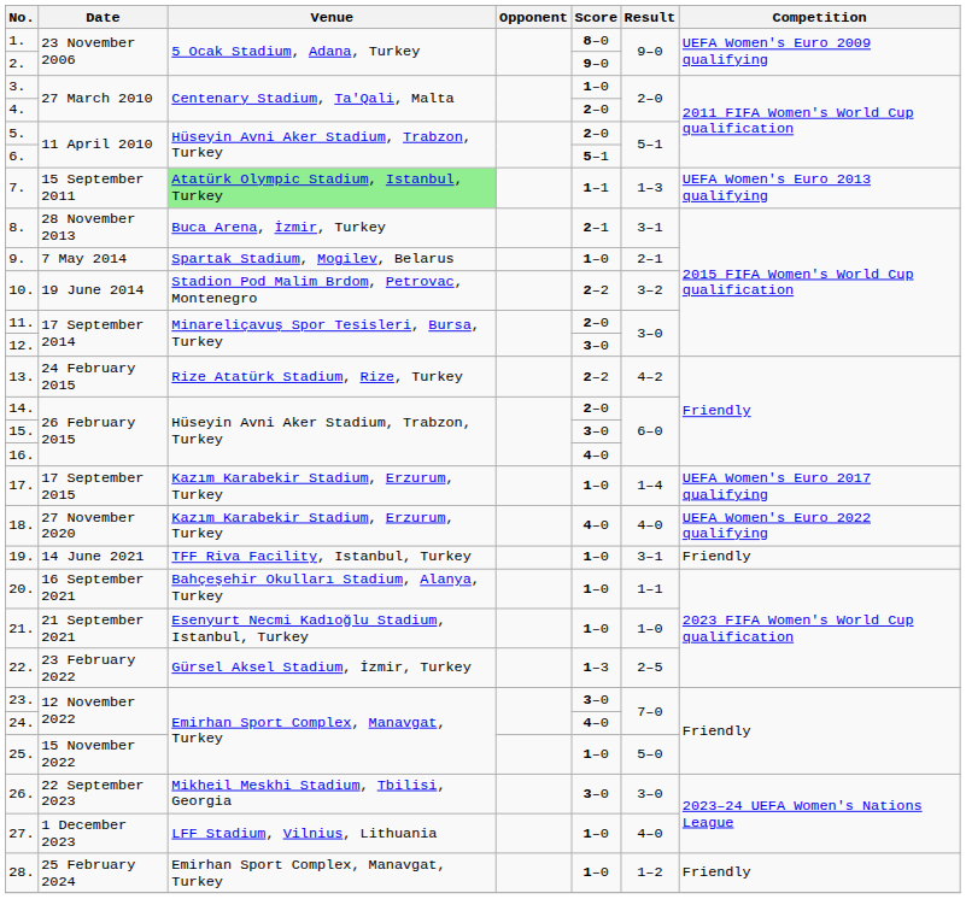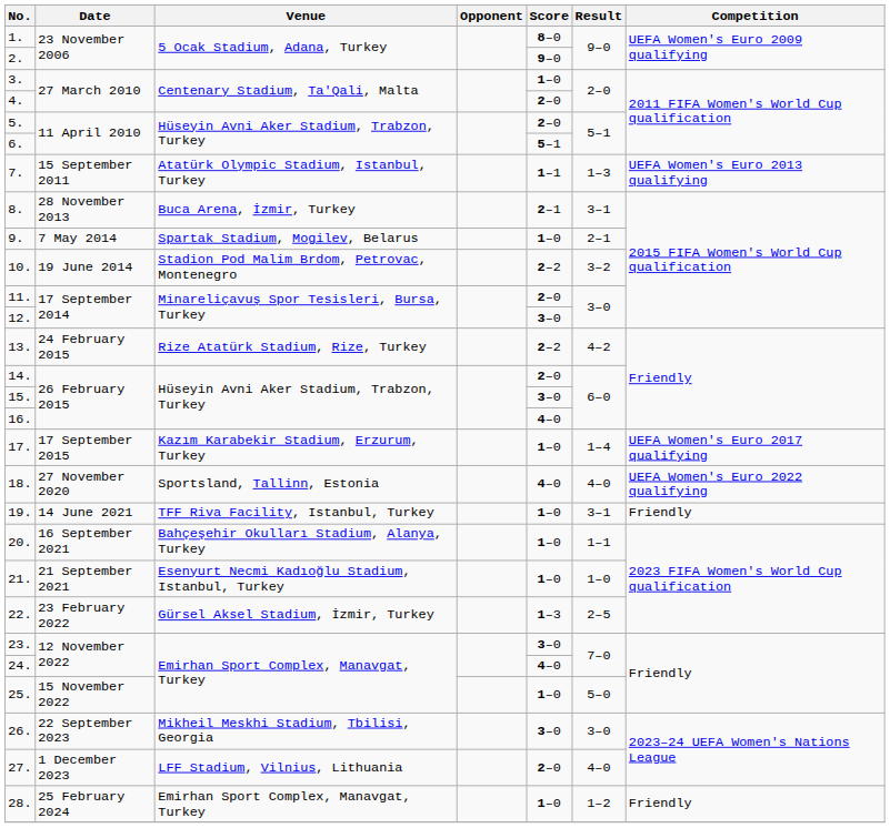 <table class="wikitable">
 <tr>
 <th>No.</th>
 <th>Date</th>
 <th>Venue</th>
 <th>Opponent</th>
 <th>Score</th>
 <th>Result</th>
 <th>Competition</th>
 </tr>
 <tr>
 <td>1.</td>
 <td rowspan=2>23 November 2006</td>
 <td rowspan=2><a href='#'>5 Ocak Stadium</a>, <a href='#'>Adana</a>, Turkey</td>
 <td rowspan=2></td>
 <td align=center><strong>8</strong>–0</td>
 <td rowspan=2 align=center>9–0</td>
 <td rowspan=2><a href='#'>UEFA Women's Euro 2009 qualifying</a></td>
 </tr>
 <tr>
 <td>2.</td>
 <td align=center><strong>9</strong>–0</td>
 </tr>
 <tr>
 <td>3.</td>
 <td rowspan=2>27 March 2010</td>
 <td rowspan=2><a href='#'>Centenary Stadium</a>, <a href='#'>Ta'Qali</a>, Malta</td>
 <td rowspan=2></td>
 <td align=center><strong>1</strong>–0</td>
 <td rowspan=2 align=center>2–0</td>
 <td rowspan=4><a href='#'>2011 FIFA Women's World Cup qualification</a></td>
 </tr>
 <tr>
 <td>4.</td>
 <td align=center><strong>2</strong>–0</td>
 </tr>
 <tr>
 <td>5.</td>
 <td rowspan=2>11 April 2010</td>
 <td rowspan=2><a href='#'>Hüseyin Avni Aker Stadium</a>, <a href='#'>Trabzon</a>, Turkey</td>
 <td rowspan=2></td>
 <td align=center><strong>2</strong>–0</td>
 <td rowspan=2 align=center>5–1</td>
 </tr>
 <tr>
 <td>6.</td>
 <td align=center><strong>5</strong>–1</td>
 </tr>
 <tr>
 <td>7.</td>
 <td>15 September 2011</td>
-<td style="background: lightgreen;"><a href='#'>Atatürk Olympic Stadium</a>, <a href='#'>Istanbul</a>, Turkey</td>
+<td><a href='#'>Atatürk Olympic Stadium</a>, <a href='#'>Istanbul</a>, Turkey</td>
 <td></td>
 <td align=center><strong>1</strong>–1</td>
 <td align=center>1–3</td>
 <td><a href='#'>UEFA Women's Euro 2013 qualifying</a></td>
 </tr>
 <tr>
 <td>8.</td>
 <td>28 November 2013</td>
 <td><a href='#'>Buca Arena</a>, <a href='#'>İzmir</a>, Turkey</td>
 <td></td>
 <td align=center><strong>2</strong>–1</td>
 <td align=center>3–1</td>
 <td rowspan=5><a href='#'>2015 FIFA Women's World Cup qualification</a></td>
 </tr>
 <tr>
 <td>9.</td>
 <td>7 May 2014</td>
 <td><a href='#'>Spartak Stadium</a>, <a href='#'>Mogilev</a>, Belarus</td>
 <td></td>
 <td align=center><strong>1</strong>–0</td>
 <td align=center>2–1</td>
 </tr>
 <tr>
 <td>10.</td>
 <td>19 June 2014</td>
 <td><a href='#'>Stadion Pod Malim Brdom</a>, <a href='#'>Petrovac</a>, Montenegro</td>
 <td></td>
 <td align=center><strong>2</strong>–2</td>
 <td align=center>3–2</td>
 </tr>
 <tr>
 <td>11.</td>
 <td rowspan=2>17 September 2014</td>
 <td rowspan=2><a href='#'>Minareliçavuş Spor Tesisleri</a>, <a href='#'>Bursa</a>, Turkey</td>
 <td rowspan=2></td>
 <td align=center><strong>2</strong>–0</td>
 <td rowspan=2 align=center>3–0</td>
 </tr>
 <tr>
 <td>12.</td>
 <td align=center><strong>3</strong>–0</td>
 </tr>
 <tr>
 <td>13.</td>
 <td>24 February 2015</td>
 <td><a href='#'>Rize Atatürk Stadium</a>, <a href='#'>Rize</a>, Turkey</td>
 <td></td>
 <td align=center><strong>2</strong>–2</td>
 <td align=center>4–2</td>
 <td rowspan=4><a href='#'>Friendly</a></td>
 </tr>
 <tr>
 <td>14.</td>
 <td rowspan=3>26 February 2015</td>
 <td rowspan=3>Hüseyin Avni Aker Stadium, Trabzon, Turkey</td>
 <td rowspan=3></td>
 <td align=center><strong>2</strong>–0</td>
 <td rowspan=3 align=center>6–0</td>
 </tr>
 <tr>
 <td>15.</td>
 <td align=center><strong>3</strong>–0</td>
 </tr>
 <tr>
 <td>16.</td>
 <td align=center><strong>4</strong>–0</td>
 </tr>
 <tr>
 <td>17.</td>
 <td>17 September 2015</td>
 <td><a href='#'>Kazım Karabekir Stadium</a>, <a href='#'>Erzurum</a>, Turkey</td>
 <td></td>
 <td align=center><strong>1</strong>–0</td>
 <td align=center>1–4</td>
 <td><a href='#'>UEFA Women's Euro 2017 qualifying</a></td>
 </tr>
 <tr>
 <td>18.</td>
 <td>27 November 2020</td>
-<td><a href='#'>Kazım Karabekir Stadium</a>, <a href='#'>Erzurum</a>, Turkey</td>
+<td>Sportsland, <a href='#'>Tallinn</a>, Estonia</td>
 <td></td>
 <td align=center><strong>4</strong>–0</td>
 <td align=center>4–0</td>
 <td><a href='#'>UEFA Women's Euro 2022 qualifying</a></td>
 </tr>
 <tr>
 <td>19.</td>
 <td>14 June 2021</td>
 <td><a href='#'>TFF Riva Facility</a>, Istanbul, Turkey</td>
 <td></td>
 <td align=center><strong>1</strong>–0</td>
 <td align=center>3–1</td>
 <td>Friendly</td>
 </tr>
 <tr>
 <td>20.</td>
 <td>16 September 2021</td>
 <td><a href='#'>Bahçeşehir Okulları Stadium</a>, <a href='#'>Alanya</a>, Turkey</td>
 <td></td>
 <td align=center><strong>1</strong>–0</td>
 <td align=center>1–1</td>
 <td rowspan=3><a href='#'>2023 FIFA Women's World Cup qualification</a></td>
 </tr>
 <tr>
 <td>21.</td>
 <td>21 September 2021</td>
 <td><a href='#'>Esenyurt Necmi Kadıoğlu Stadium</a>, Istanbul, Turkey</td>
 <td></td>
 <td align=center><strong>1</strong>–0</td>
 <td align=center>1–0</td>
 </tr>
 <tr>
 <td>22.</td>
 <td>23 February 2022</td>
 <td><a href='#'>Gürsel Aksel Stadium</a>, İzmir, Turkey</td>
 <td></td>
 <td align=center><strong>1</strong>–3</td>
 <td align=center>2–5</td>
 </tr>
 <tr>
 <td>23.</td>
 <td rowspan=2>12 November 2022</td>
 <td rowspan=3><a href='#'>Emirhan Sport Complex</a>, <a href='#'>Manavgat</a>, Turkey</td>
 <td rowspan=2></td>
 <td align=center><strong>3</strong>–0</td>
 <td rowspan=2 align=center>7–0</td>
 <td rowspan=3>Friendly</td>
 </tr>
 <tr>
 <td>24.</td>
 <td align=center><strong>4</strong>–0</td>
 </tr>
 <tr>
 <td>25.</td>
 <td>15 November 2022</td>
 <td></td>
 <td align=center><strong>1</strong>–0</td>
 <td align=center>5–0</td>
 </tr>
 <tr>
 <td>26.</td>
 <td>22 September 2023</td>
 <td><a href='#'>Mikheil Meskhi Stadium</a>, <a href='#'>Tbilisi</a>, Georgia</td>
 <td></td>
 <td align=center><strong>3</strong>–0</td>
 <td align=center>3–0</td>
 <td rowspan=2><a href='#'>2023–24 UEFA Women's Nations League</a></td>
 </tr>
 <tr>
 <td>27.</td>
 <td>1 December 2023</td>
 <td><a href='#'>LFF Stadium</a>, <a href='#'>Vilnius</a>, Lithuania</td>
 <td></td>
-<td align=center><strong>1</strong>–0</td>
+<td align=center><strong>2</strong>–0</td>
 <td align=center>4–0</td>
 </tr>
 <tr>
 <td>28.</td>
 <td>25 February 2024</td>
 <td>Emirhan Sport Complex, Manavgat, Turkey</td>
 <td></td>
 <td align=center><strong>1</strong>–0</td>
 <td align=center>1–2</td>
 <td>Friendly</td>
 </tr>
 <tr>
 </tr>
 </table>
